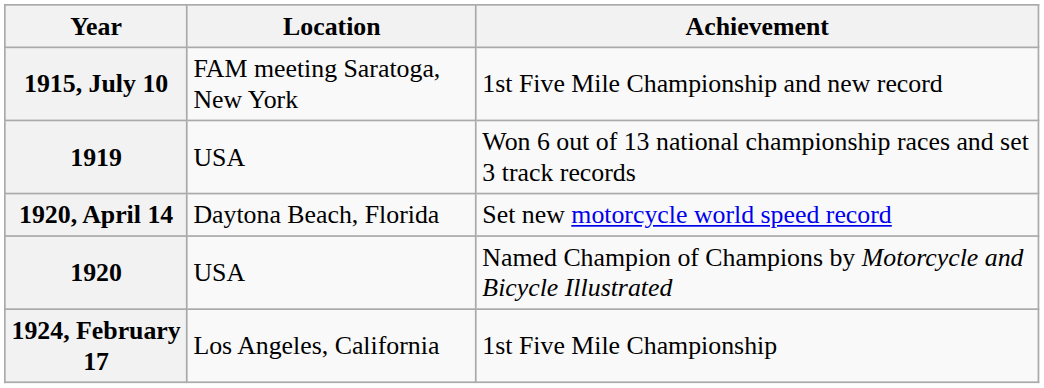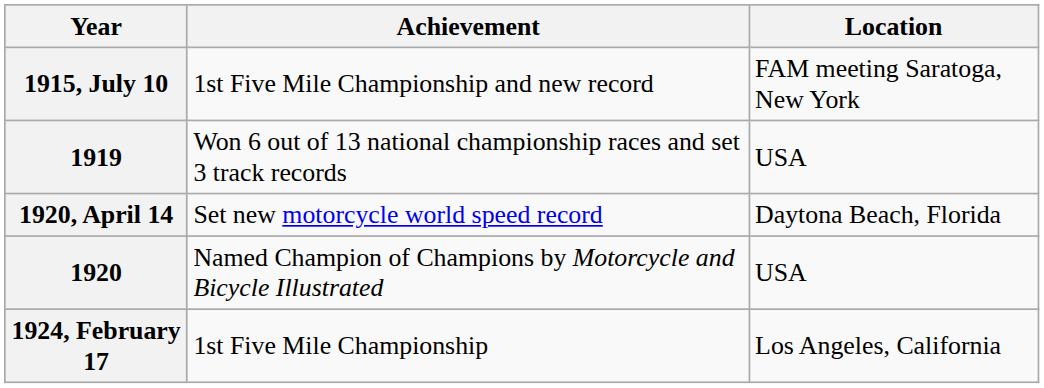 <table class="wikitable" style="font-size: 95%;">
 <tr>
 <th>Year</th>
+<th>Achievement</th>
 <th>Location</th>
-<th>Achievement</th>
 </tr>
 <tr>
 <th>1915, July 10</th>
+<td>1st Five Mile Championship and new record</td>
 <td>FAM meeting Saratoga, New York</td>
-<td>1st Five Mile Championship and new record</td>
 </tr>
 <tr>
 <th>1919</th>
+<td>Won 6 out of 13 national championship races and set 3 track records</td>
 <td>USA</td>
-<td>Won 6 out of 13 national championship races and set 3 track records</td>
 </tr>
 <tr>
 <th>1920, April 14</th>
+<td>Set new <a href='#'>motorcycle world speed record</a></td>
 <td>Daytona Beach, Florida</td>
-<td>Set new <a href='#'>motorcycle world speed record</a></td>
 </tr>
 <tr>
 <th>1920</th>
+<td>Named Champion of Champions by <em>Motorcycle and Bicycle Illustrated</em></td>
 <td>USA</td>
-<td>Named Champion of Champions by <em>Motorcycle and Bicycle Illustrated</em></td>
 </tr>
 <tr>
 <th>1924, February 17</th>
+<td>1st Five Mile Championship</td>
 <td>Los Angeles, California</td>
-<td>1st Five Mile Championship</td>
 </tr>
 </table>
